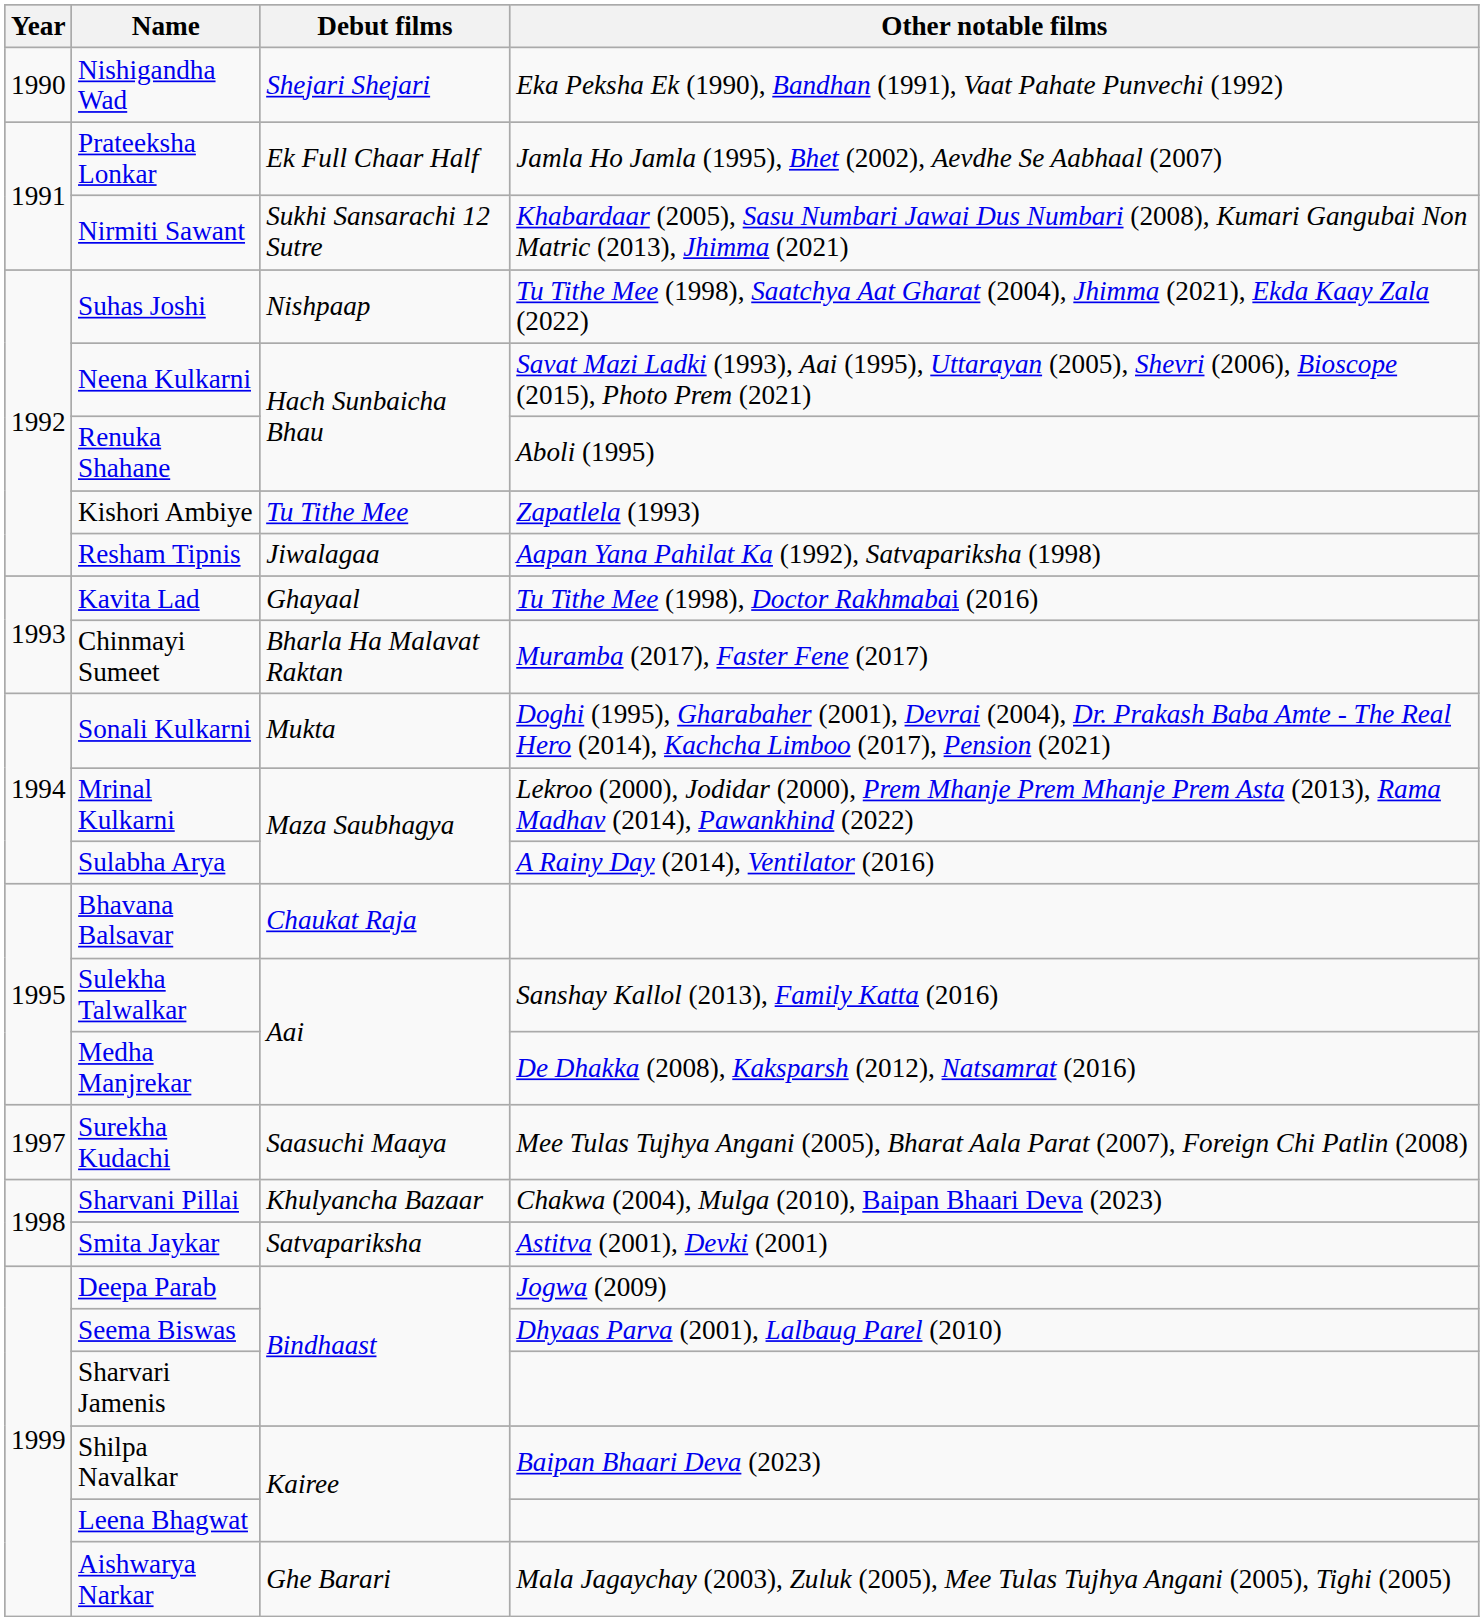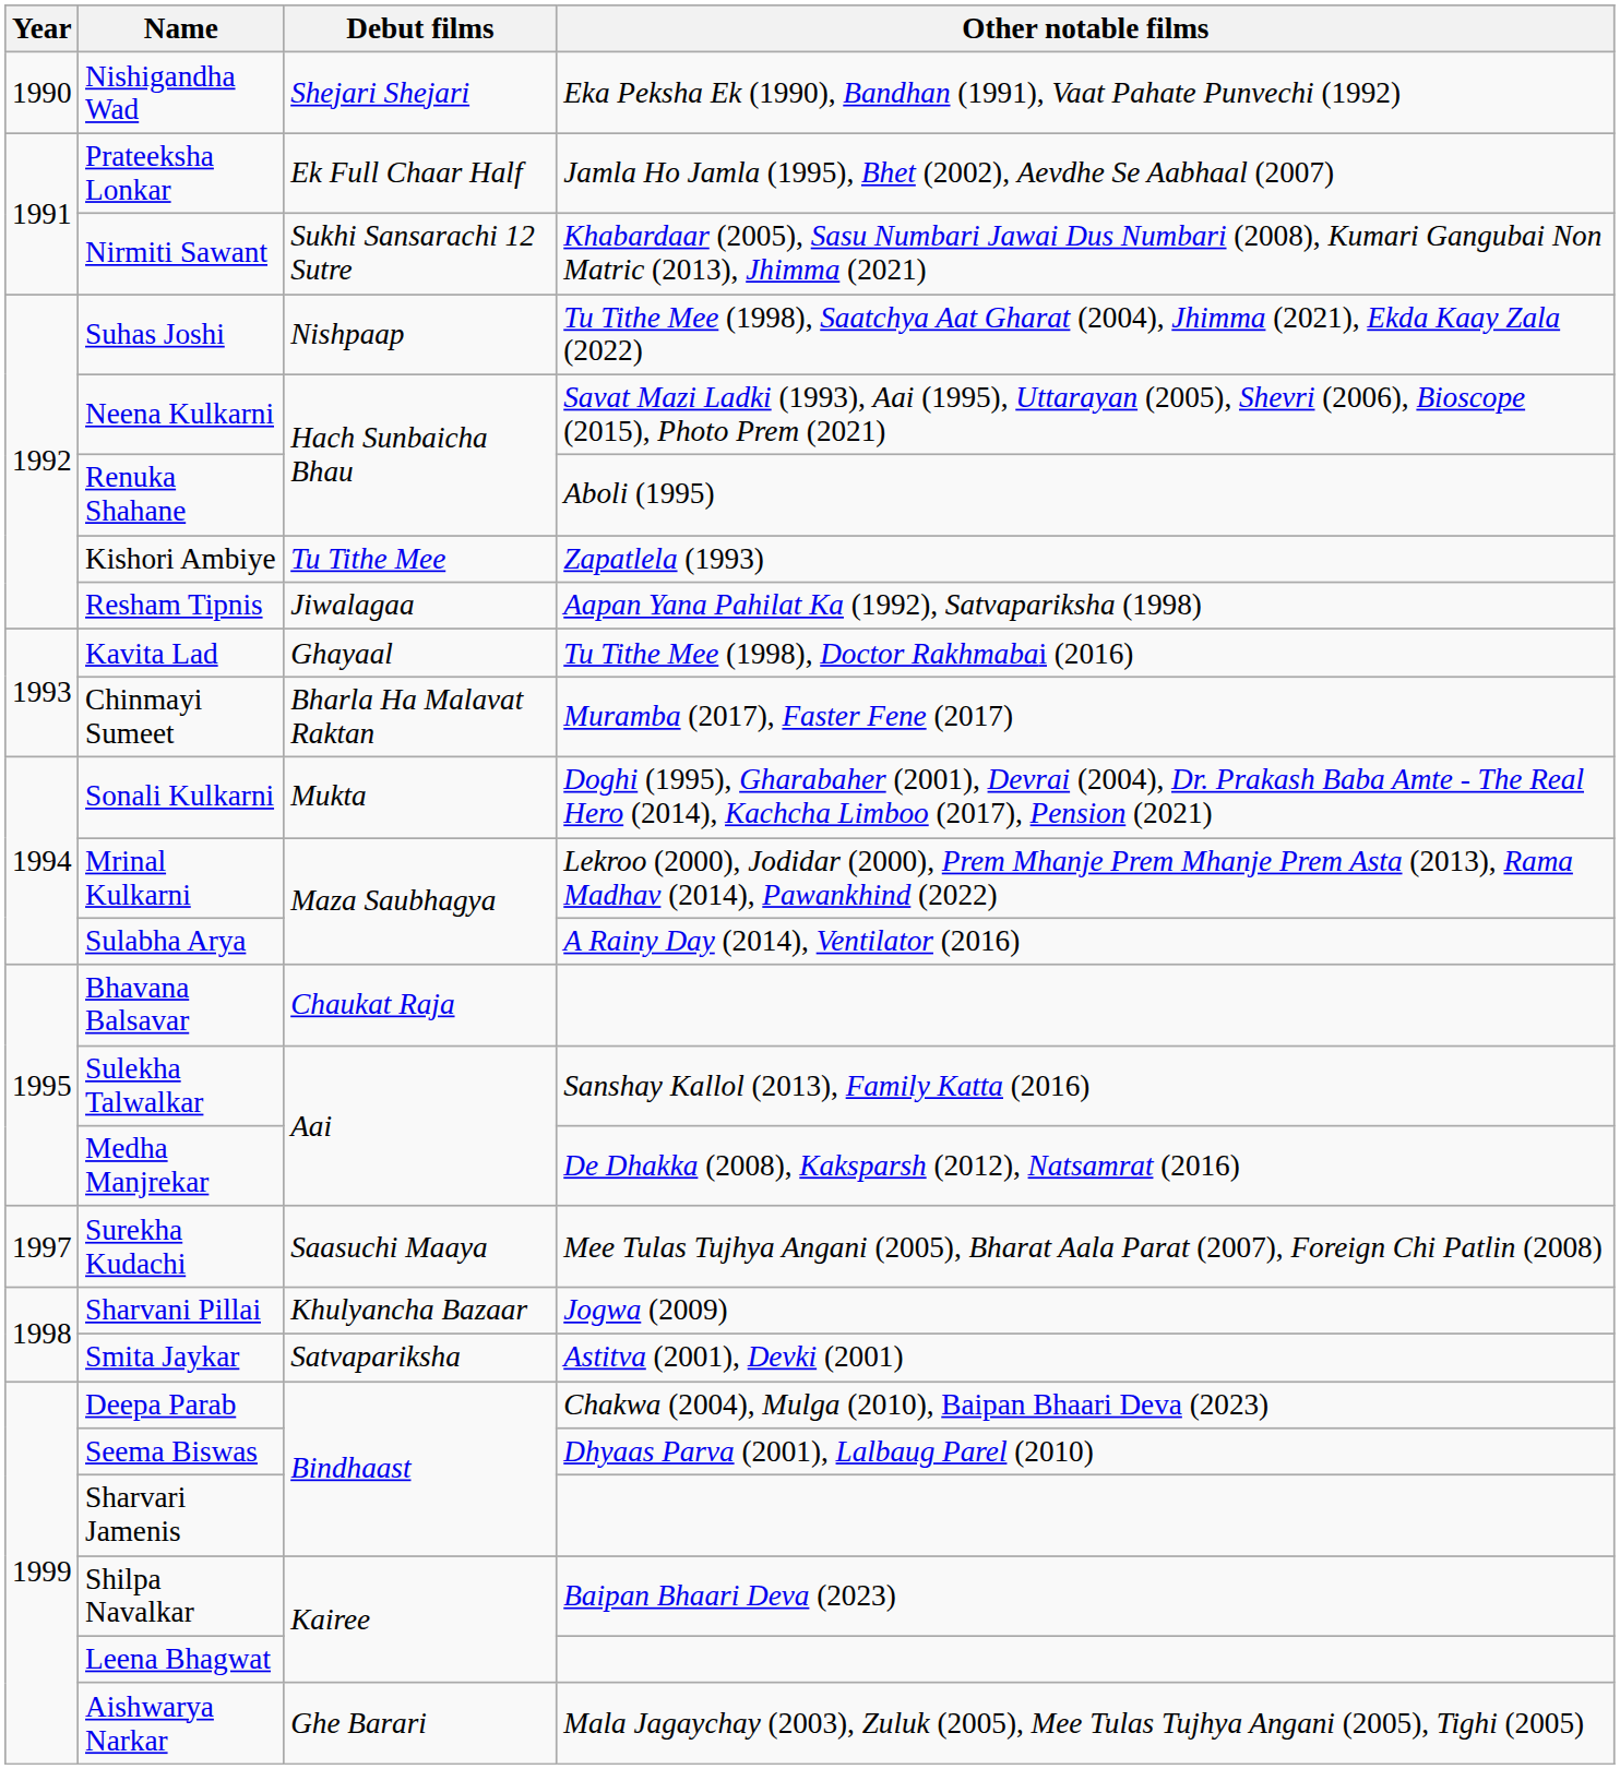 <table class="wikitable">
 <tr>
 <th>Year</th>
 <th>Name</th>
 <th>Debut films</th>
 <th>Other notable films</th>
 </tr>
 <tr>
 <td>1990</td>
 <td><a href='#'>Nishigandha Wad</a></td>
 <td><em><a href='#'>Shejari Shejari</a></em></td>
 <td><em>Eka Peksha Ek</em> (1990), <em><a href='#'>Bandhan</a></em> (1991), <em>Vaat Pahate Punvechi</em> (1992)</td>
 </tr>
 <tr>
 <td rowspan="2">1991</td>
 <td><a href='#'>Prateeksha Lonkar</a></td>
 <td><em>Ek Full Chaar Half</em></td>
 <td><em>Jamla Ho Jamla</em> (1995), <em><a href='#'>Bhet</a></em> (2002), <em>Aevdhe Se Aabhaal</em> (2007)</td>
 </tr>
 <tr>
 <td><a href='#'>Nirmiti Sawant</a></td>
 <td><em>Sukhi Sansarachi 12 Sutre</em></td>
 <td><em><a href='#'>Khabardaar</a></em> (2005), <em><a href='#'>Sasu Numbari Jawai Dus Numbari</a></em> (2008), <em>Kumari Gangubai Non Matric</em> (2013), <em><a href='#'>Jhimma</a></em> (2021)</td>
 </tr>
 <tr>
 <td rowspan="5">1992</td>
 <td><a href='#'>Suhas Joshi</a></td>
 <td><em>Nishpaap</em></td>
 <td><em><a href='#'>Tu Tithe Mee</a></em> (1998), <em><a href='#'>Saatchya Aat Gharat</a></em> (2004), <em><a href='#'>Jhimma</a></em> (2021), <a href='#'><em>Ekda Kaay Zala</em></a> (2022)</td>
 </tr>
 <tr>
 <td><a href='#'>Neena Kulkarni</a></td>
 <td rowspan="2"><em>Hach Sunbaicha Bhau</em></td>
 <td><em><a href='#'>Savat Mazi Ladki</a></em> (1993), <em>Aai</em> (1995), <em><a href='#'>Uttarayan</a></em> (2005), <em><a href='#'>Shevri</a></em> (2006), <em><a href='#'>Bioscope</a></em> (2015), <em>Photo Prem</em> (2021)</td>
 </tr>
 <tr>
 <td><a href='#'>Renuka Shahane</a></td>
 <td><em>Aboli</em> (1995)</td>
 </tr>
 <tr>
 <td>Kishori Ambiye</td>
 <td><em><a href='#'>Tu Tithe Mee</a></em></td>
 <td><em><a href='#'>Zapatlela</a></em> (1993)</td>
 </tr>
 <tr>
 <td><a href='#'>Resham Tipnis</a></td>
 <td><em>Jiwalagaa</em></td>
 <td><em><a href='#'>Aapan Yana Pahilat Ka</a></em> (1992), <em>Satvapariksha</em> (1998)</td>
 </tr>
 <tr>
 <td rowspan="2">1993</td>
 <td><a href='#'>Kavita Lad</a></td>
 <td><em>Ghayaal</em></td>
 <td><em><a href='#'>Tu Tithe Mee</a></em> (1998), <a href='#'><em>Doctor Rakhmaba</em>i</a> (2016)</td>
 </tr>
 <tr>
 <td>Chinmayi Sumeet</td>
 <td><em>Bharla Ha Malavat Raktan</em></td>
 <td><em><a href='#'>Muramba</a></em> (2017), <em><a href='#'>Faster Fene</a></em> (2017)</td>
 </tr>
 <tr>
 <td rowspan="3">1994</td>
 <td><a href='#'>Sonali Kulkarni</a></td>
 <td><em>Mukta</em></td>
 <td><em><a href='#'>Doghi</a></em> (1995), <em><a href='#'>Gharabaher</a></em> (2001), <em><a href='#'>Devrai</a></em> (2004), <a href='#'><em>Dr. Prakash Baba Amte - The Real Hero</em></a> (2014), <em><a href='#'>Kachcha Limboo</a></em> (2017), <a href='#'><em>Pension</em></a> (2021)</td>
 </tr>
 <tr>
 <td><a href='#'>Mrinal Kulkarni</a></td>
 <td rowspan="2"><em>Maza Saubhagya</em></td>
 <td><em>Lekroo</em> (2000), <em>Jodidar</em> (2000), <em><a href='#'>Prem Mhanje Prem Mhanje Prem Asta</a></em> (2013), <em><a href='#'>Rama Madhav</a></em> (2014), <em><a href='#'>Pawankhind</a></em> (2022)</td>
 </tr>
 <tr>
 <td><a href='#'>Sulabha Arya</a></td>
 <td><a href='#'><em>A Rainy Day</em></a> (2014), <em><a href='#'>Ventilator</a></em> (2016)</td>
 </tr>
 <tr>
 <td rowspan="3">1995</td>
 <td><a href='#'>Bhavana Balsavar</a></td>
 <td><em><a href='#'>Chaukat Raja</a></em></td>
 <td></td>
 </tr>
 <tr>
 <td><a href='#'>Sulekha Talwalkar</a></td>
 <td rowspan="2"><em>Aai</em></td>
 <td><em>Sanshay Kallol</em> (2013), <em><a href='#'>Family Katta</a></em> (2016)</td>
 </tr>
 <tr>
 <td><a href='#'>Medha Manjrekar</a></td>
 <td><em><a href='#'>De Dhakka</a></em> (2008), <em><a href='#'>Kaksparsh</a></em> (2012), <em><a href='#'>Natsamrat</a></em> (2016)</td>
 </tr>
 <tr>
 <td>1997</td>
 <td><a href='#'>Surekha Kudachi</a></td>
 <td><em>Saasuchi Maaya</em></td>
 <td><em>Mee Tulas Tujhya Angani</em> (2005), <em>Bharat Aala Parat</em> (2007), <em>Foreign Chi Patlin</em> (2008)</td>
 </tr>
 <tr>
 <td rowspan="2">1998</td>
 <td><a href='#'>Sharvani Pillai</a></td>
 <td><em>Khulyancha Bazaar</em></td>
-<td><em>Chakwa</em> (2004), <em>Mulga</em> (2010), <a href='#'>Baipan Bhaari Deva</a> (2023)</td>
+<td><em><a href='#'>Jogwa</a></em> (2009)</td>
 </tr>
 <tr>
 <td><a href='#'>Smita Jaykar</a></td>
 <td><em>Satvapariksha</em></td>
 <td><em><a href='#'>Astitva</a></em> (2001), <em><a href='#'>Devki</a></em> (2001)</td>
 </tr>
 <tr>
 <td rowspan="6">1999</td>
 <td><a href='#'>Deepa Parab</a></td>
 <td rowspan="3"><em><a href='#'>Bindhaast</a></em></td>
-<td><em><a href='#'>Jogwa</a></em> (2009)</td>
+<td><em>Chakwa</em> (2004), <em>Mulga</em> (2010), <a href='#'>Baipan Bhaari Deva</a> (2023)</td>
 </tr>
 <tr>
 <td><a href='#'>Seema Biswas</a></td>
 <td><em><a href='#'>Dhyaas Parva</a></em> (2001), <em><a href='#'>Lalbaug Parel</a></em> (2010)</td>
 </tr>
 <tr>
 <td>Sharvari Jamenis</td>
 <td></td>
 </tr>
 <tr>
 <td>Shilpa Navalkar</td>
 <td rowspan="2"><em>Kairee</em></td>
 <td><em><a href='#'>Baipan Bhaari Deva</a></em> (2023)</td>
 </tr>
 <tr>
 <td><a href='#'>Leena Bhagwat</a></td>
 <td></td>
 </tr>
 <tr>
 <td><a href='#'>Aishwarya Narkar</a></td>
 <td><em>Ghe Barari</em></td>
 <td><em>Mala Jagaychay</em> (2003), <em>Zuluk</em> (2005), <em>Mee Tulas Tujhya Angani</em> (2005), <em>Tighi</em> (2005)</td>
 </tr>
 </table>
